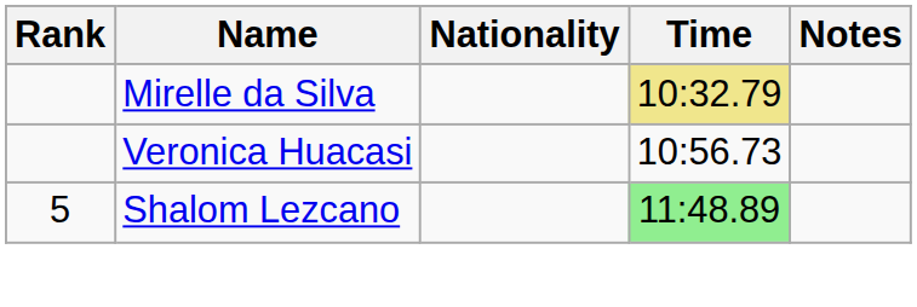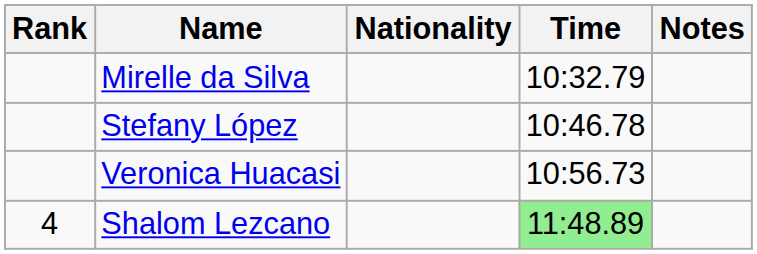 <table class="wikitable sortable" style="text-align:center">
 <tr>
 <th>Rank</th>
 <th>Name</th>
 <th>Nationality</th>
 <th>Time</th>
 <th>Notes</th>
 </tr>
 <tr>
 <td></td>
 <td align=left><a href='#'>Mirelle da Silva</a></td>
 <td align=left></td>
-<td style="background: khaki;">10:32.79</td>
+<td>10:32.79</td>
+<td></td>
+</tr>
+<tr>
+<td></td>
+<td align=left><a href='#'>Stefany López</a></td>
+<td align=left></td>
+<td>10:46.78</td>
 <td></td>
 </tr>
 <tr>
 <td></td>
 <td align=left><a href='#'>Veronica Huacasi</a></td>
 <td align=left></td>
 <td>10:56.73</td>
 <td></td>
 </tr>
 <tr>
-<td>5</td>
+<td>4</td>
 <td align=left><a href='#'>Shalom Lezcano</a></td>
 <td align=left></td>
 <td style="background: lightgreen;">11:48.89</td>
 <td></td>
 </tr>
 </table>
